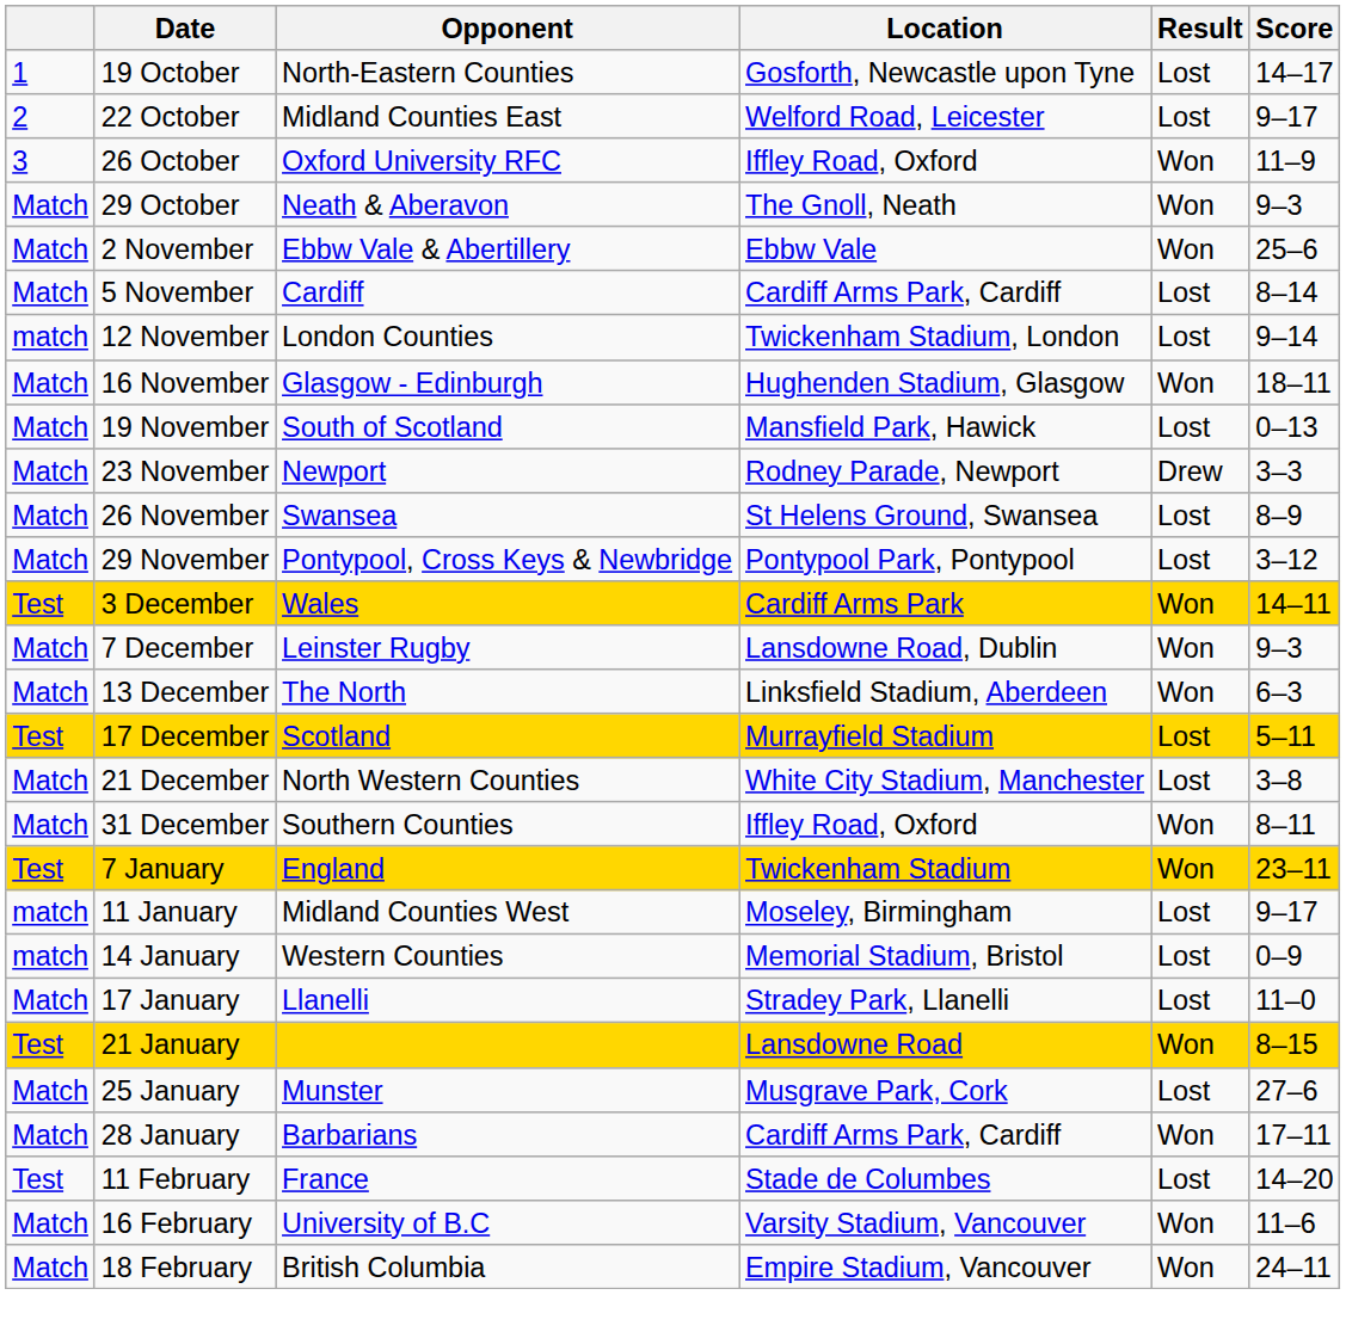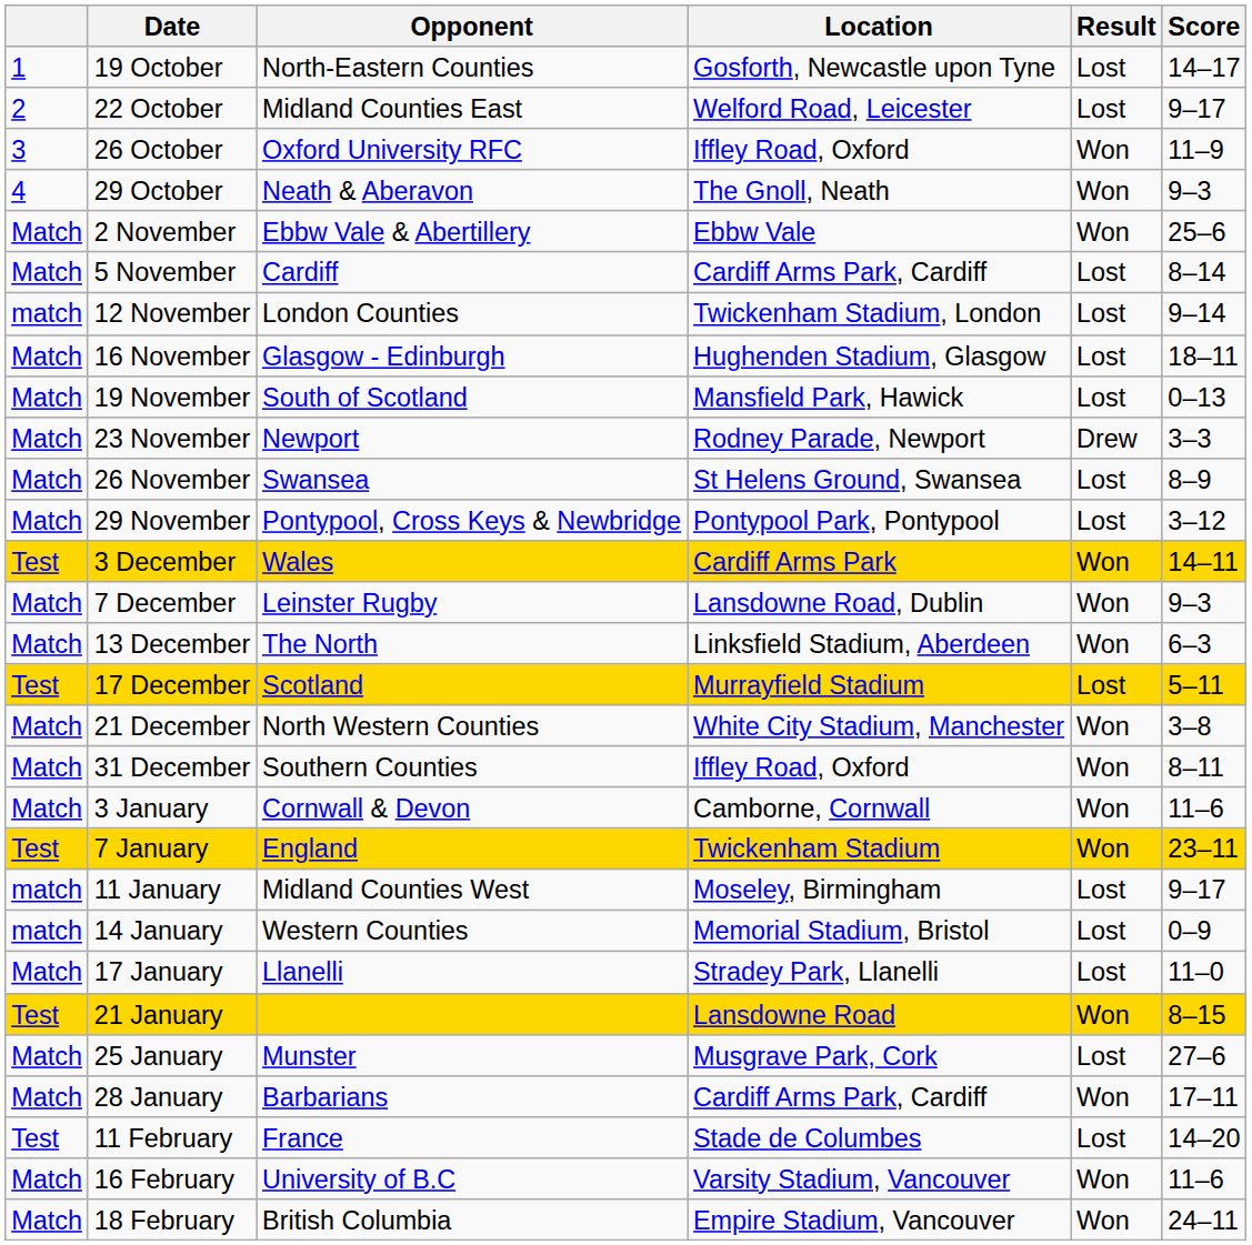 <table class="wikitable" style="font-size: 95%;">
 <tr>
 <th></th>
 <th>Date</th>
 <th>Opponent</th>
 <th>Location</th>
 <th>Result</th>
 <th>Score</th>
 </tr>
 <tr>
 <td><a href='#'>1</a></td>
 <td>19 October</td>
 <td> North-Eastern Counties</td>
 <td><a href='#'>Gosforth</a>, Newcastle upon Tyne</td>
 <td>Lost</td>
 <td>14–17</td>
 </tr>
 <tr>
 <td><a href='#'>2</a></td>
 <td>22 October</td>
 <td> Midland Counties East</td>
 <td><a href='#'>Welford Road</a>, <a href='#'>Leicester</a></td>
 <td>Lost</td>
 <td>9–17</td>
 </tr>
 <tr>
 <td><a href='#'>3</a></td>
 <td>26 October</td>
 <td> <a href='#'>Oxford University RFC</a></td>
 <td><a href='#'>Iffley Road</a>, Oxford</td>
 <td>Won</td>
 <td>11–9</td>
 </tr>
 <tr>
-<td><a href='#'>Match</a></td>
+<td><a href='#'>4</a></td>
 <td>29 October</td>
 <td> <a href='#'>Neath</a> & <a href='#'>Aberavon</a></td>
 <td><a href='#'>The Gnoll</a>, Neath</td>
 <td>Won</td>
 <td>9–3</td>
 </tr>
 <tr>
 <td><a href='#'>Match</a></td>
 <td>2 November</td>
 <td> <a href='#'>Ebbw Vale</a> & <a href='#'>Abertillery</a></td>
 <td><a href='#'>Ebbw Vale</a></td>
 <td>Won</td>
 <td>25–6</td>
 </tr>
 <tr>
 <td><a href='#'>Match</a></td>
 <td>5 November</td>
 <td> <a href='#'>Cardiff</a></td>
 <td><a href='#'>Cardiff Arms Park</a>, Cardiff</td>
 <td>Lost</td>
 <td>8–14</td>
 </tr>
 <tr>
 <td><a href='#'>match</a></td>
 <td>12 November</td>
 <td> London Counties</td>
 <td><a href='#'>Twickenham Stadium</a>, London</td>
 <td>Lost</td>
 <td>9–14</td>
 </tr>
 <tr>
 <td><a href='#'>Match</a></td>
 <td>16 November</td>
 <td> <a href='#'>Glasgow - Edinburgh</a></td>
 <td><a href='#'>Hughenden Stadium</a>, Glasgow</td>
-<td>Won</td>
+<td>Lost</td>
 <td>18–11</td>
 </tr>
 <tr>
 <td><a href='#'>Match</a></td>
 <td>19 November</td>
 <td> <a href='#'>South of Scotland</a></td>
 <td><a href='#'>Mansfield Park</a>, Hawick</td>
 <td>Lost</td>
 <td>0–13</td>
 </tr>
 <tr>
 <td><a href='#'>Match</a></td>
 <td>23 November</td>
 <td> <a href='#'>Newport</a></td>
 <td><a href='#'>Rodney Parade</a>, Newport</td>
 <td>Drew</td>
 <td>3–3</td>
 </tr>
 <tr>
 <td><a href='#'>Match</a></td>
 <td>26 November</td>
 <td> <a href='#'>Swansea</a></td>
 <td><a href='#'>St Helens Ground</a>, Swansea</td>
 <td>Lost</td>
 <td>8–9</td>
 </tr>
 <tr>
 <td><a href='#'>Match</a></td>
 <td>29 November</td>
 <td> <a href='#'>Pontypool</a>, <a href='#'>Cross Keys</a> & <a href='#'>Newbridge</a></td>
 <td><a href='#'>Pontypool Park</a>, Pontypool</td>
 <td>Lost</td>
 <td>3–12</td>
 </tr>
 <tr bgcolor=Gold>
 <td><a href='#'>Test</a></td>
 <td>3 December</td>
 <td> <a href='#'>Wales</a></td>
 <td><a href='#'>Cardiff Arms Park</a></td>
 <td>Won</td>
 <td>14–11</td>
 </tr>
 <tr>
 <td><a href='#'>Match</a></td>
 <td>7 December</td>
 <td> <a href='#'>Leinster Rugby</a></td>
 <td><a href='#'>Lansdowne Road</a>, Dublin</td>
 <td>Won</td>
 <td>9–3</td>
 </tr>
 <tr>
 <td><a href='#'>Match</a></td>
 <td>13 December</td>
 <td> <a href='#'>The North</a></td>
 <td>Linksfield Stadium, <a href='#'>Aberdeen</a></td>
 <td>Won</td>
 <td>6–3</td>
 </tr>
 <tr bgcolor=Gold>
 <td><a href='#'>Test</a></td>
 <td>17 December</td>
 <td> <a href='#'>Scotland</a></td>
 <td><a href='#'>Murrayfield Stadium</a></td>
 <td>Lost</td>
 <td>5–11</td>
 </tr>
 <tr>
 <td><a href='#'>Match</a></td>
 <td>21 December</td>
 <td> North Western Counties</td>
 <td><a href='#'>White City Stadium</a>, <a href='#'>Manchester</a></td>
-<td>Lost</td>
+<td>Won</td>
 <td>3–8</td>
 </tr>
 <tr>
 <td><a href='#'>Match</a></td>
 <td>31 December</td>
 <td> Southern Counties</td>
 <td><a href='#'>Iffley Road</a>, Oxford</td>
 <td>Won</td>
 <td>8–11</td>
+</tr>
+<tr>
+<td><a href='#'>Match</a></td>
+<td>3 January</td>
+<td> <a href='#'>Cornwall</a> & <a href='#'>Devon</a></td>
+<td>Camborne, <a href='#'>Cornwall</a></td>
+<td>Won</td>
+<td>11–6</td>
 </tr>
 <tr bgcolor=Gold>
 <td><a href='#'>Test</a></td>
 <td>7 January</td>
 <td> <a href='#'>England</a></td>
 <td><a href='#'>Twickenham Stadium</a></td>
 <td>Won</td>
 <td>23–11</td>
 </tr>
 <tr>
 <td><a href='#'>match</a></td>
 <td>11 January</td>
 <td> Midland Counties West</td>
 <td><a href='#'>Moseley</a>, Birmingham</td>
 <td>Lost</td>
 <td>9–17</td>
 </tr>
 <tr>
 <td><a href='#'>match</a></td>
 <td>14 January</td>
 <td> Western Counties</td>
 <td><a href='#'>Memorial Stadium</a>, Bristol</td>
 <td>Lost</td>
 <td>0–9</td>
 </tr>
 <tr>
 <td><a href='#'>Match</a></td>
 <td>17 January</td>
 <td> <a href='#'>Llanelli</a></td>
 <td><a href='#'>Stradey Park</a>, Llanelli</td>
 <td>Lost</td>
 <td>11–0</td>
 </tr>
 <tr bgcolor=Gold>
 <td><a href='#'>Test</a></td>
 <td>21 January</td>
 <td></td>
 <td><a href='#'>Lansdowne Road</a></td>
 <td>Won</td>
 <td>8–15</td>
 </tr>
 <tr>
 <td><a href='#'>Match</a></td>
 <td>25 January</td>
 <td> <a href='#'>Munster</a></td>
 <td><a href='#'>Musgrave Park, Cork</a></td>
 <td>Lost</td>
 <td>27–6</td>
 </tr>
 <tr>
 <td><a href='#'>Match</a></td>
 <td>28 January</td>
 <td><a href='#'>Barbarians</a></td>
 <td><a href='#'>Cardiff Arms Park</a>, Cardiff</td>
 <td>Won</td>
 <td>17–11</td>
 </tr>
 <tr -bgcolor=Gold>
 <td><a href='#'>Test</a></td>
 <td>11 February</td>
 <td>  <a href='#'>France</a></td>
 <td><a href='#'>Stade de Columbes</a></td>
 <td>Lost</td>
 <td>14–20</td>
 </tr>
 <tr>
 <td><a href='#'>Match</a></td>
 <td>16 February</td>
 <td> <a href='#'>University of B.C</a></td>
 <td><a href='#'>Varsity Stadium</a>, <a href='#'>Vancouver</a></td>
 <td>Won</td>
 <td>11–6</td>
 </tr>
 <tr>
 <td><a href='#'>Match</a></td>
 <td>18 February</td>
 <td> British Columbia</td>
 <td><a href='#'>Empire Stadium</a>, Vancouver</td>
 <td>Won</td>
 <td>24–11</td>
 </tr>
 <tr>
 </tr>
 </table>
